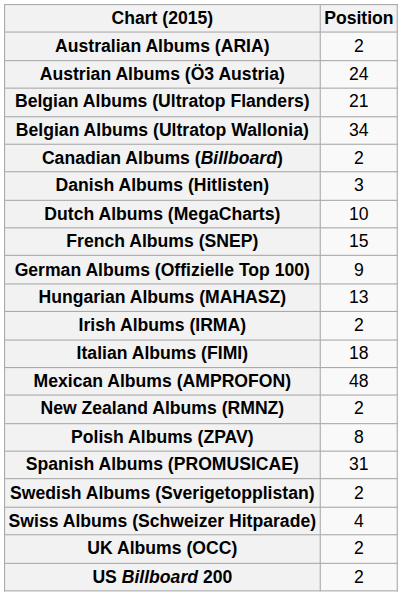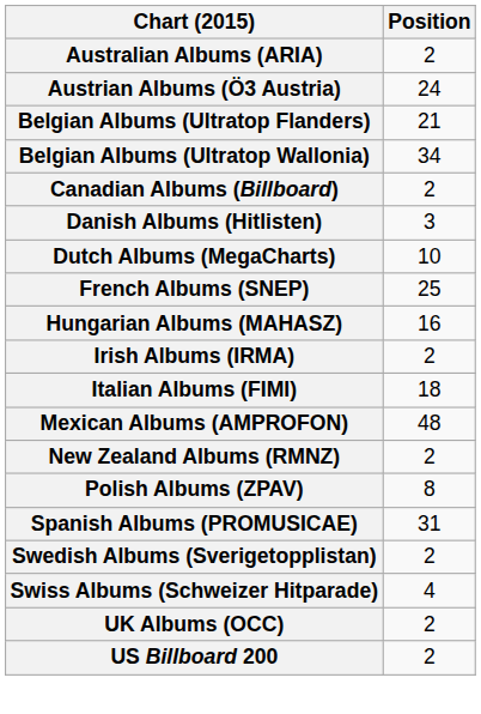 <table class="wikitable sortable plainrowheaders" style="text-align:center">
 <tr>
 <th scope="col">Chart (2015)</th>
 <th scope="col">Position</th>
 </tr>
 <tr>
 <th scope="row">Australian Albums (ARIA)</th>
 <td>2</td>
 </tr>
 <tr>
 <th scope="row">Austrian Albums (Ö3 Austria)</th>
 <td>24</td>
 </tr>
 <tr>
 <th scope="row">Belgian Albums (Ultratop Flanders)</th>
 <td>21</td>
 </tr>
 <tr>
 <th scope="row">Belgian Albums (Ultratop Wallonia)</th>
 <td>34</td>
 </tr>
 <tr>
 <th scope="row">Canadian Albums (<em>Billboard</em>)</th>
 <td>2</td>
 </tr>
 <tr>
 <th scope="row">Danish Albums (Hitlisten)</th>
 <td>3</td>
 </tr>
 <tr>
 <th scope="row">Dutch Albums (MegaCharts)</th>
 <td>10</td>
 </tr>
 <tr>
 <th scope="row">French Albums (SNEP)</th>
-<td>15</td>
-</tr>
-<tr>
-<th scope="row">German Albums (Offizielle Top 100)</th>
-<td>9</td>
+<td>25</td>
 </tr>
 <tr>
 <th scope="row">Hungarian Albums (MAHASZ)</th>
-<td>13</td>
+<td>16</td>
 </tr>
 <tr>
 <th scope="row">Irish Albums (IRMA)</th>
 <td>2</td>
 </tr>
 <tr>
 <th scope="row">Italian Albums (FIMI)</th>
 <td>18</td>
 </tr>
 <tr>
 <th scope="row">Mexican Albums (AMPROFON)</th>
 <td>48</td>
 </tr>
 <tr>
 <th scope="row">New Zealand Albums (RMNZ)</th>
 <td>2</td>
 </tr>
 <tr>
 <th scope="row">Polish Albums (ZPAV)</th>
 <td>8</td>
 </tr>
 <tr>
 <th scope="row">Spanish Albums (PROMUSICAE)</th>
 <td>31</td>
 </tr>
 <tr>
 <th scope="row">Swedish Albums (Sverigetopplistan)</th>
 <td>2</td>
 </tr>
 <tr>
 <th scope="row">Swiss Albums (Schweizer Hitparade)</th>
 <td>4</td>
 </tr>
 <tr>
 <th scope="row">UK Albums (OCC)</th>
 <td>2</td>
 </tr>
 <tr>
 <th scope="row">US <em>Billboard</em> 200</th>
 <td>2</td>
 </tr>
 </table>
